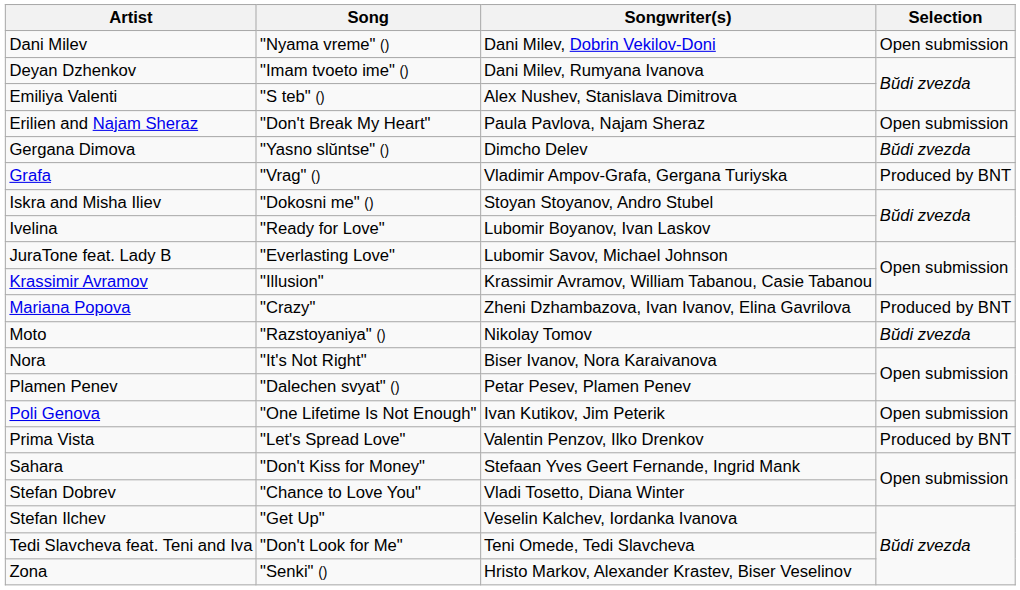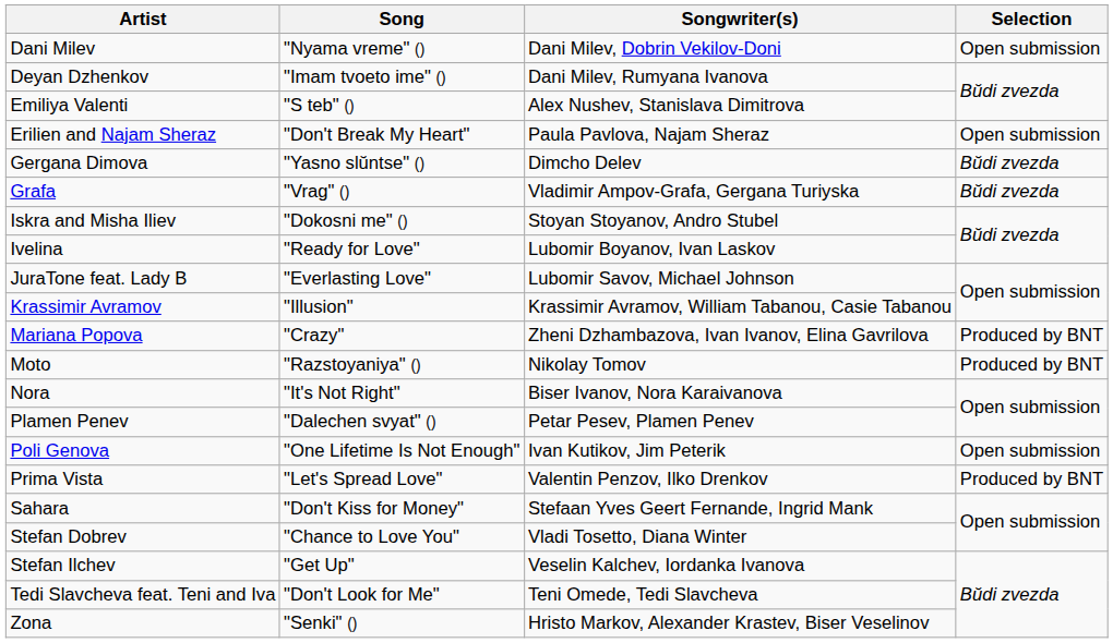 <table class="sortable wikitable" style="margin: 1em auto 1em auto; text-align:left">
 <tr>
 <th>Artist</th>
 <th>Song</th>
 <th>Songwriter(s)</th>
 <th>Selection</th>
 </tr>
 <tr>
 <td>Dani Milev</td>
 <td>"Nyama vreme" <small>()</small></td>
 <td>Dani Milev, <a href='#'>Dobrin Vekilov-Doni</a></td>
 <td>Open submission</td>
 </tr>
 <tr>
 <td>Deyan Dzhenkov</td>
 <td>"Imam tvoeto ime" <small>()</small></td>
 <td>Dani Milev, Rumyana Ivanova</td>
 <td rowspan="2"><em>Bŭdi zvezda</em></td>
 </tr>
 <tr>
 <td>Emiliya Valenti</td>
 <td>"S teb" <small>()</small></td>
 <td>Alex Nushev, Stanislava Dimitrova</td>
 </tr>
 <tr>
 <td>Erilien and <a href='#'>Najam Sheraz</a></td>
 <td>"Don't Break My Heart"</td>
 <td>Paula Pavlova, Najam Sheraz</td>
 <td>Open submission</td>
 </tr>
 <tr>
 <td>Gergana Dimova</td>
 <td>"Yasno slŭntse" <small>()</small></td>
 <td>Dimcho Delev</td>
 <td><em>Bŭdi zvezda</em></td>
 </tr>
 <tr>
 <td><a href='#'>Grafa</a></td>
 <td>"Vrag" <small>()</small></td>
 <td>Vladimir Ampov-Grafa, Gergana Turiyska</td>
-<td>Produced by BNT</td>
+<td><em>Bŭdi zvezda</em></td>
 </tr>
 <tr>
 <td>Iskra and Misha Iliev</td>
 <td>"Dokosni me" <small>()</small></td>
 <td>Stoyan Stoyanov, Andro Stubel</td>
 <td rowspan="2"><em>Bŭdi zvezda</em></td>
 </tr>
 <tr>
 <td>Ivelina</td>
 <td>"Ready for Love"</td>
 <td>Lubomir Boyanov, Ivan Laskov</td>
 </tr>
 <tr>
 <td>JuraTone feat. Lady B</td>
 <td>"Everlasting Love"</td>
 <td>Lubomir Savov, Michael Johnson</td>
 <td rowspan="2">Open submission</td>
 </tr>
 <tr>
 <td><a href='#'>Krassimir Avramov</a></td>
 <td>"Illusion"</td>
 <td>Krassimir Avramov, William Tabanou, Casie Tabanou</td>
 </tr>
 <tr>
 <td><a href='#'>Mariana Popova</a></td>
 <td>"Crazy"</td>
 <td>Zheni Dzhambazova, Ivan Ivanov, Elina Gavrilova</td>
 <td>Produced by BNT</td>
 </tr>
 <tr>
 <td>Moto</td>
 <td>"Razstoyaniya" <small>()</small></td>
 <td>Nikolay Tomov</td>
-<td><em>Bŭdi zvezda</em></td>
+<td>Produced by BNT</td>
 </tr>
 <tr>
 <td>Nora</td>
 <td>"It's Not Right"</td>
 <td>Biser Ivanov, Nora Karaivanova</td>
 <td rowspan="2">Open submission</td>
 </tr>
 <tr>
 <td>Plamen Penev</td>
 <td>"Dalechen svyat" <small>()</small></td>
 <td>Petar Pesev, Plamen Penev</td>
 </tr>
 <tr>
 <td><a href='#'>Poli Genova</a></td>
 <td>"One Lifetime Is Not Enough"</td>
 <td>Ivan Kutikov, Jim Peterik</td>
 <td>Open submission</td>
 </tr>
 <tr>
 <td>Prima Vista</td>
 <td>"Let's Spread Love"</td>
 <td>Valentin Penzov, Ilko Drenkov</td>
 <td>Produced by BNT</td>
 </tr>
 <tr>
 <td>Sahara</td>
 <td>"Don't Kiss for Money"</td>
 <td>Stefaan Yves Geert Fernande, Ingrid Mank</td>
 <td rowspan="2">Open submission</td>
 </tr>
 <tr>
 <td>Stefan Dobrev</td>
 <td>"Chance to Love You"</td>
 <td>Vladi Tosetto, Diana Winter</td>
 </tr>
 <tr>
 <td>Stefan Ilchev</td>
 <td>"Get Up"</td>
 <td>Veselin Kalchev, Iordanka Ivanova</td>
 <td rowspan="3"><em>Bŭdi zvezda</em></td>
 </tr>
 <tr>
 <td>Tedi Slavcheva feat. Teni and Iva</td>
 <td>"Don't Look for Me"</td>
 <td>Teni Omede, Tedi Slavcheva</td>
 </tr>
 <tr>
 <td>Zona</td>
 <td>"Senki" <small>()</small></td>
 <td>Hristo Markov, Alexander Krastev, Biser Veselinov</td>
 </tr>
 </table>
